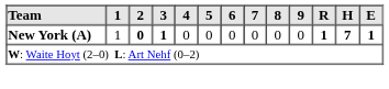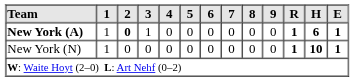 <table border=1 cellspacing=0 width=425 style="margin-left:3em;">
 <tr style="text-align:center; background-color:#e6e6e6;">
 <th align=left width=125>Team</th>
 <th width=25>1</th>
 <th width=25>2</th>
 <th width=25>3</th>
 <th width=25>4</th>
 <th width=25>5</th>
 <th width=25>6</th>
 <th width=25>7</th>
 <th width=25>8</th>
 <th width=25>9</th>
 <th width=25>R</th>
 <th width=25>H</th>
 <th width=25>E</th>
 </tr>
 <tr style="text-align:center;">
 <td align=left><strong>New York (A)</strong></td>
 <td>1</td>
 <td><strong>0</strong></td>
-<td><strong>1</strong></td>
+<td>1</td>
 <td>0</td>
 <td>0</td>
 <td>0</td>
 <td>0</td>
 <td>0</td>
 <td>0</td>
 <td><strong>1</strong></td>
-<td><strong>7</strong></td>
+<td><strong>6</strong></td>
+<td><strong>1</strong></td>
+</tr>
+<tr style="text-align:center;">
+<td align=left>New York (N)</td>
+<td>1</td>
+<td>0</td>
+<td>0</td>
+<td>0</td>
+<td>0</td>
+<td>0</td>
+<td>0</td>
+<td>0</td>
+<td>0</td>
+<td><strong>1</strong></td>
+<td><strong>10</strong></td>
 <td><strong>1</strong></td>
 </tr>
 <tr style="text-align:left;">
 <td colspan=13><small><strong>W</strong>: <a href='#'>Waite Hoyt</a> (2–0)  <strong>L</strong>: <a href='#'>Art Nehf</a> (0–2)</small></td>
 </tr>
 </table>
